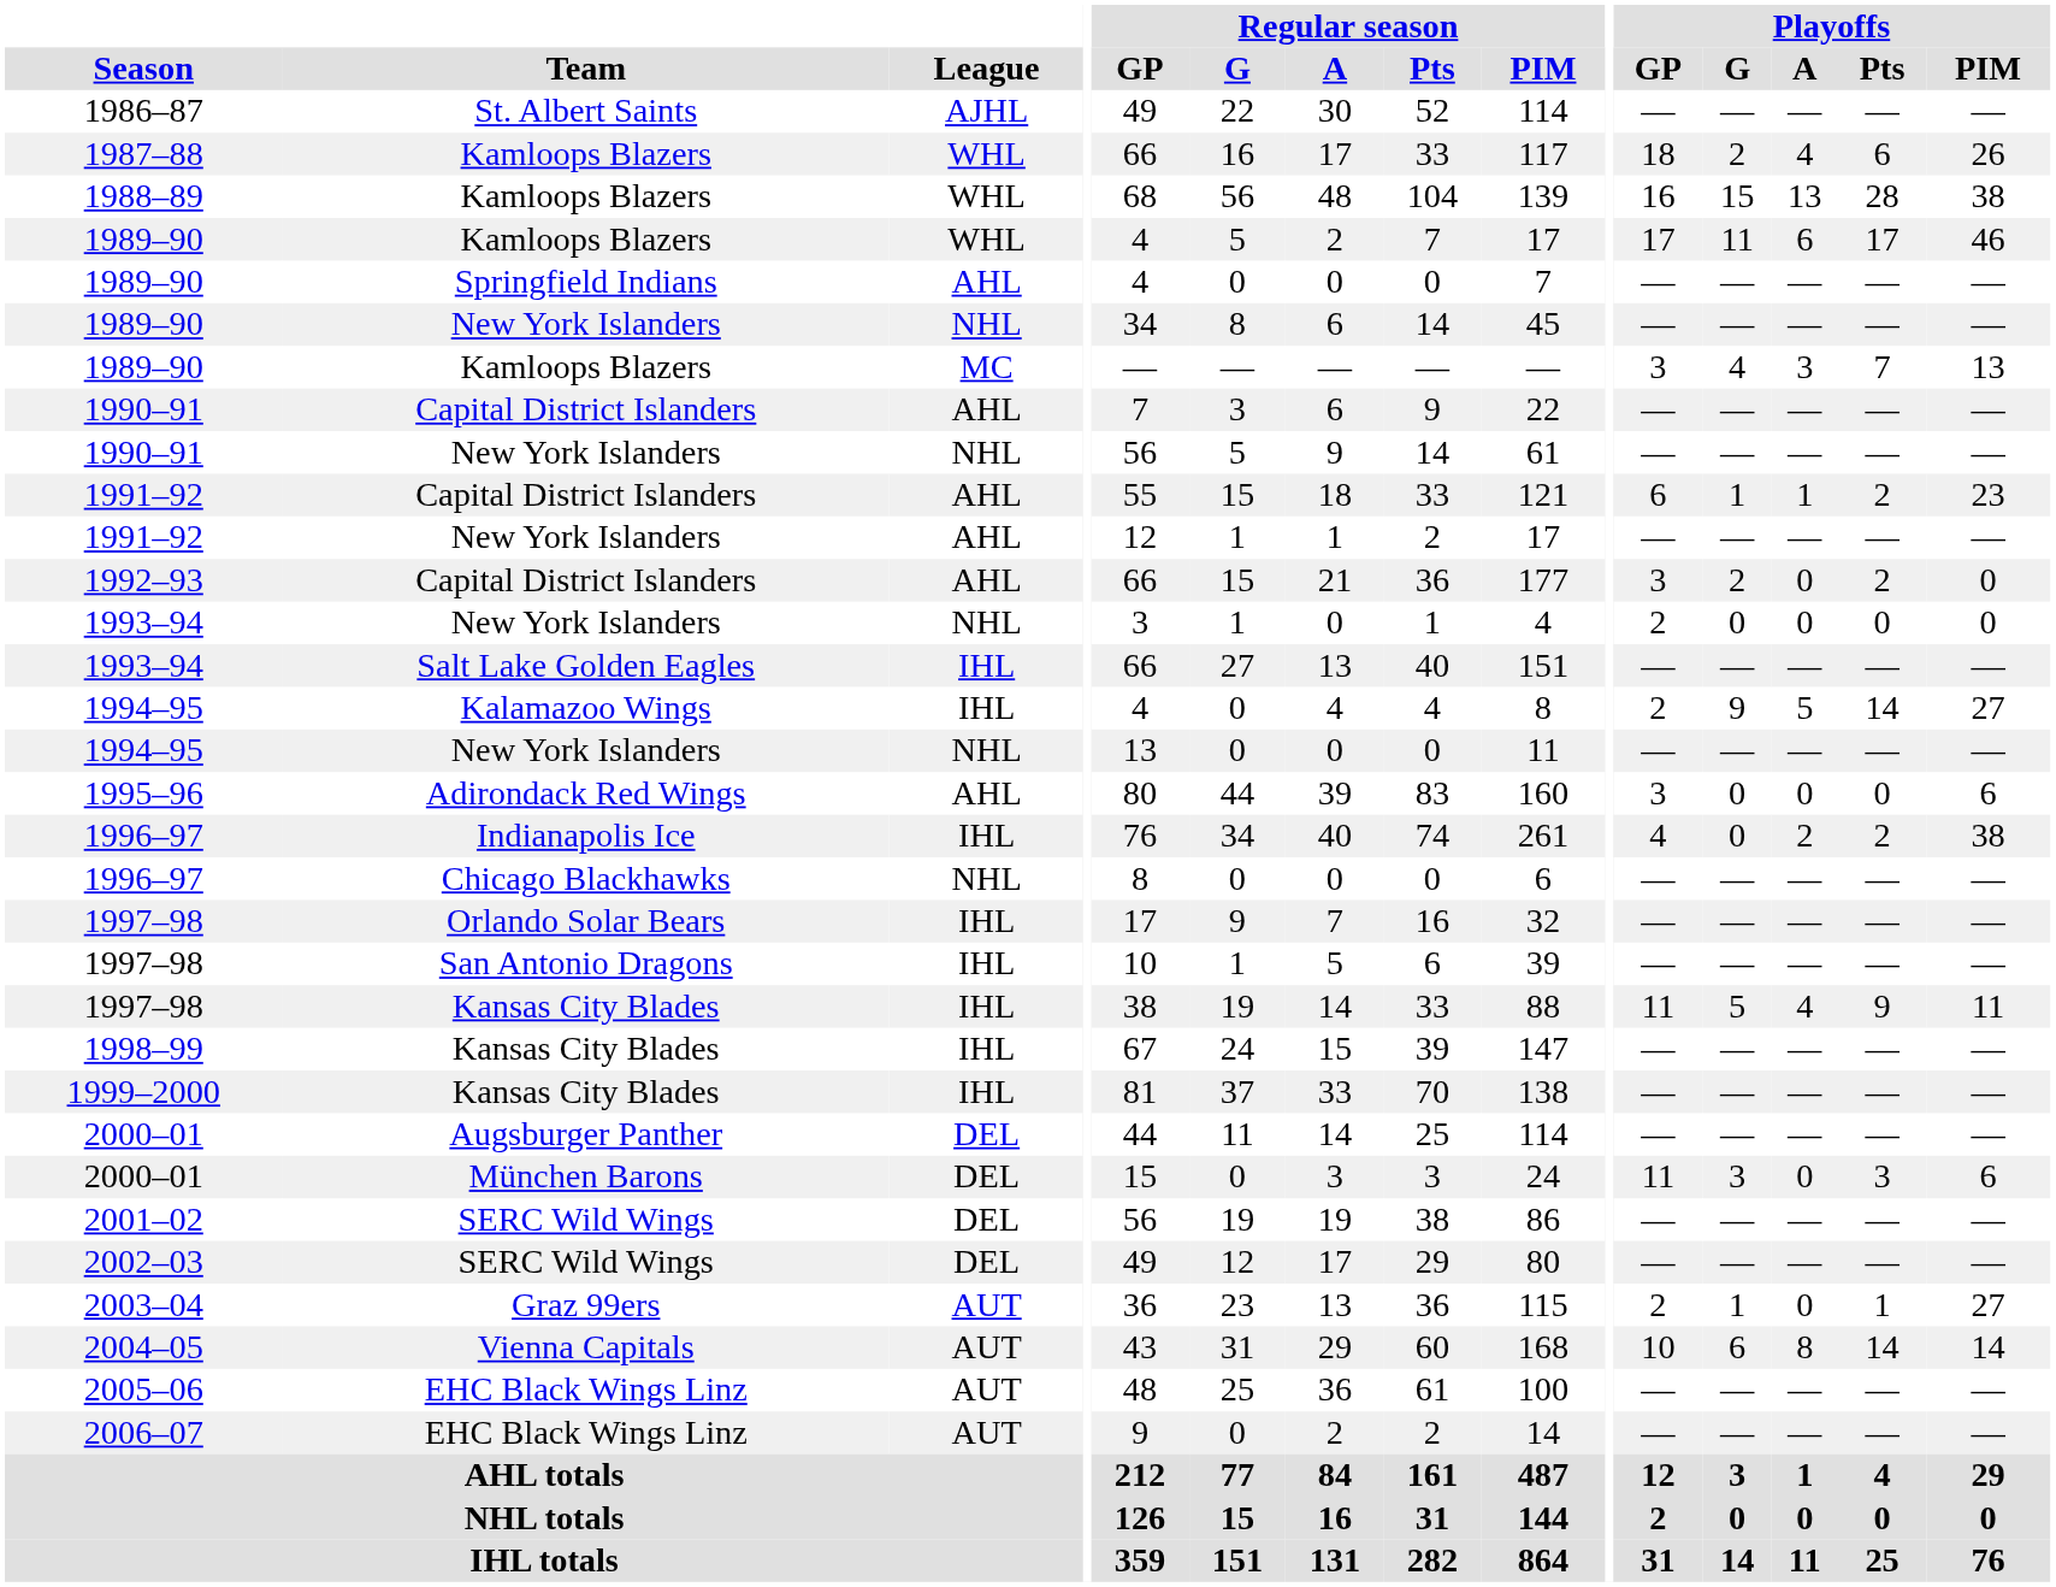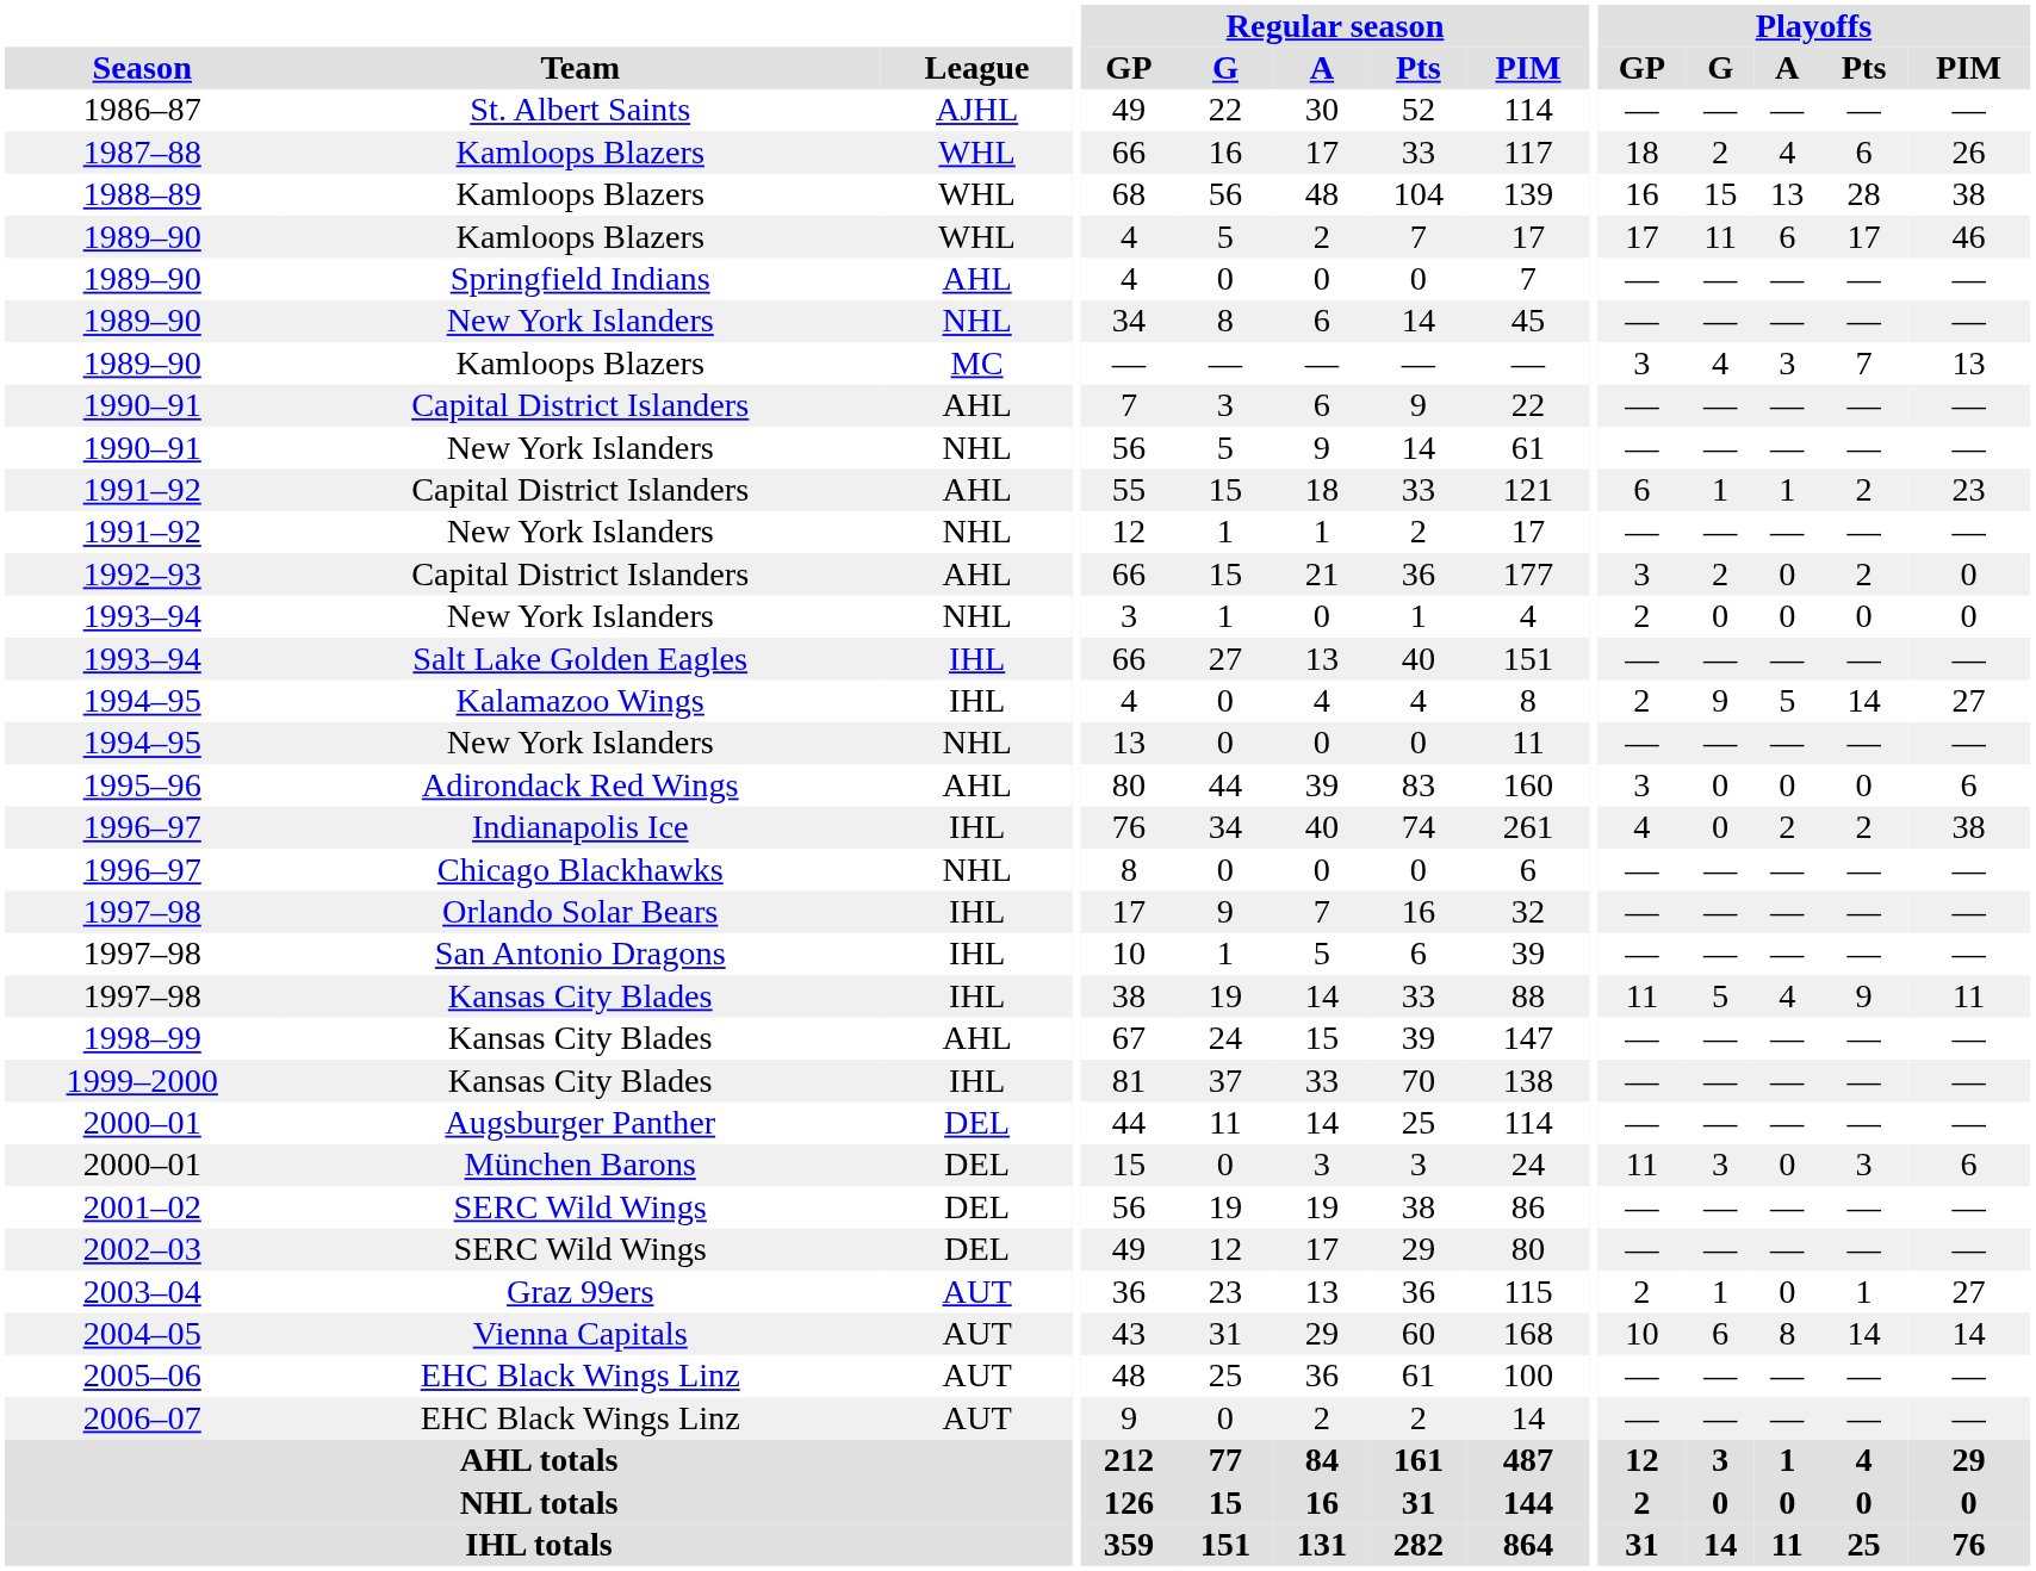 <table border="0" cellpadding="1" cellspacing="0" style="text-align:center; width:60em">
 <tr bgcolor="#e0e0e0">
 <th colspan="3"  bgcolor="#ffffff"></th>
 <th rowspan="99" bgcolor="#ffffff"></th>
 <th colspan="5"><a href='#'>Regular season</a></th>
 <th rowspan="99" bgcolor="#ffffff"></th>
 <th colspan="5"><a href='#'>Playoffs</a></th>
 </tr>
 <tr bgcolor="#e0e0e0">
 <th><a href='#'>Season</a></th>
 <th>Team</th>
 <th>League</th>
 <th>GP</th>
 <th><a href='#'>G</a></th>
 <th><a href='#'>A</a></th>
 <th><a href='#'>Pts</a></th>
 <th><a href='#'>PIM</a></th>
 <th>GP</th>
 <th>G</th>
 <th>A</th>
 <th>Pts</th>
 <th>PIM</th>
 </tr>
 <tr>
 <td>1986–87</td>
 <td><a href='#'>St. Albert Saints</a></td>
 <td><a href='#'>AJHL</a></td>
 <td>49</td>
 <td>22</td>
 <td>30</td>
 <td>52</td>
 <td>114</td>
 <td>—</td>
 <td>—</td>
 <td>—</td>
 <td>—</td>
 <td>—</td>
 </tr>
 <tr bgcolor="#f0f0f0">
 <td><a href='#'>1987–88</a></td>
 <td><a href='#'>Kamloops Blazers</a></td>
 <td><a href='#'>WHL</a></td>
 <td>66</td>
 <td>16</td>
 <td>17</td>
 <td>33</td>
 <td>117</td>
 <td>18</td>
 <td>2</td>
 <td>4</td>
 <td>6</td>
 <td>26</td>
 </tr>
 <tr>
 <td><a href='#'>1988–89</a></td>
 <td>Kamloops Blazers</td>
 <td>WHL</td>
 <td>68</td>
 <td>56</td>
 <td>48</td>
 <td>104</td>
 <td>139</td>
 <td>16</td>
 <td>15</td>
 <td>13</td>
 <td>28</td>
 <td>38</td>
 </tr>
 <tr bgcolor="#f0f0f0">
 <td><a href='#'>1989–90</a></td>
 <td>Kamloops Blazers</td>
 <td>WHL</td>
 <td>4</td>
 <td>5</td>
 <td>2</td>
 <td>7</td>
 <td>17</td>
 <td>17</td>
 <td>11</td>
 <td>6</td>
 <td>17</td>
 <td>46</td>
 </tr>
 <tr>
 <td><a href='#'>1989–90</a></td>
 <td><a href='#'>Springfield Indians</a></td>
 <td><a href='#'>AHL</a></td>
 <td>4</td>
 <td>0</td>
 <td>0</td>
 <td>0</td>
 <td>7</td>
 <td>—</td>
 <td>—</td>
 <td>—</td>
 <td>—</td>
 <td>—</td>
 </tr>
 <tr bgcolor="#f0f0f0">
 <td><a href='#'>1989–90</a></td>
 <td><a href='#'>New York Islanders</a></td>
 <td><a href='#'>NHL</a></td>
 <td>34</td>
 <td>8</td>
 <td>6</td>
 <td>14</td>
 <td>45</td>
 <td>—</td>
 <td>—</td>
 <td>—</td>
 <td>—</td>
 <td>—</td>
 </tr>
 <tr>
 <td><a href='#'>1989–90</a></td>
 <td>Kamloops Blazers</td>
 <td><a href='#'>MC</a></td>
 <td>—</td>
 <td>—</td>
 <td>—</td>
 <td>—</td>
 <td>—</td>
 <td>3</td>
 <td>4</td>
 <td>3</td>
 <td>7</td>
 <td>13</td>
 </tr>
 <tr bgcolor="#f0f0f0">
 <td><a href='#'>1990–91</a></td>
 <td><a href='#'>Capital District Islanders</a></td>
 <td>AHL</td>
 <td>7</td>
 <td>3</td>
 <td>6</td>
 <td>9</td>
 <td>22</td>
 <td>—</td>
 <td>—</td>
 <td>—</td>
 <td>—</td>
 <td>—</td>
 </tr>
 <tr>
 <td><a href='#'>1990–91</a></td>
 <td>New York Islanders</td>
 <td>NHL</td>
 <td>56</td>
 <td>5</td>
 <td>9</td>
 <td>14</td>
 <td>61</td>
 <td>—</td>
 <td>—</td>
 <td>—</td>
 <td>—</td>
 <td>—</td>
 </tr>
 <tr bgcolor="#f0f0f0">
 <td><a href='#'>1991–92</a></td>
 <td>Capital District Islanders</td>
 <td>AHL</td>
 <td>55</td>
 <td>15</td>
 <td>18</td>
 <td>33</td>
 <td>121</td>
 <td>6</td>
 <td>1</td>
 <td>1</td>
 <td>2</td>
 <td>23</td>
 </tr>
 <tr>
 <td><a href='#'>1991–92</a></td>
 <td>New York Islanders</td>
-<td>AHL</td>
+<td>NHL</td>
 <td>12</td>
 <td>1</td>
 <td>1</td>
 <td>2</td>
 <td>17</td>
 <td>—</td>
 <td>—</td>
 <td>—</td>
 <td>—</td>
 <td>—</td>
 </tr>
 <tr bgcolor="#f0f0f0">
 <td><a href='#'>1992–93</a></td>
 <td>Capital District Islanders</td>
 <td>AHL</td>
 <td>66</td>
 <td>15</td>
 <td>21</td>
 <td>36</td>
 <td>177</td>
 <td>3</td>
 <td>2</td>
 <td>0</td>
 <td>2</td>
 <td>0</td>
 </tr>
 <tr>
 <td><a href='#'>1993–94</a></td>
 <td>New York Islanders</td>
 <td>NHL</td>
 <td>3</td>
 <td>1</td>
 <td>0</td>
 <td>1</td>
 <td>4</td>
 <td>2</td>
 <td>0</td>
 <td>0</td>
 <td>0</td>
 <td>0</td>
 </tr>
 <tr bgcolor="#f0f0f0">
 <td><a href='#'>1993–94</a></td>
 <td><a href='#'>Salt Lake Golden Eagles</a></td>
 <td><a href='#'>IHL</a></td>
 <td>66</td>
 <td>27</td>
 <td>13</td>
 <td>40</td>
 <td>151</td>
 <td>—</td>
 <td>—</td>
 <td>—</td>
 <td>—</td>
 <td>—</td>
 </tr>
 <tr>
 <td><a href='#'>1994–95</a></td>
 <td><a href='#'>Kalamazoo Wings</a></td>
 <td>IHL</td>
 <td>4</td>
 <td>0</td>
 <td>4</td>
 <td>4</td>
 <td>8</td>
 <td>2</td>
 <td>9</td>
 <td>5</td>
 <td>14</td>
 <td>27</td>
 </tr>
 <tr bgcolor="#f0f0f0">
 <td><a href='#'>1994–95</a></td>
 <td>New York Islanders</td>
 <td>NHL</td>
 <td>13</td>
 <td>0</td>
 <td>0</td>
 <td>0</td>
 <td>11</td>
 <td>—</td>
 <td>—</td>
 <td>—</td>
 <td>—</td>
 <td>—</td>
 </tr>
 <tr>
 <td><a href='#'>1995–96</a></td>
 <td><a href='#'>Adirondack Red Wings</a></td>
 <td>AHL</td>
 <td>80</td>
 <td>44</td>
 <td>39</td>
 <td>83</td>
 <td>160</td>
 <td>3</td>
 <td>0</td>
 <td>0</td>
 <td>0</td>
 <td>6</td>
 </tr>
 <tr bgcolor="#f0f0f0">
 <td><a href='#'>1996–97</a></td>
 <td><a href='#'>Indianapolis Ice</a></td>
 <td>IHL</td>
 <td>76</td>
 <td>34</td>
 <td>40</td>
 <td>74</td>
 <td>261</td>
 <td>4</td>
 <td>0</td>
 <td>2</td>
 <td>2</td>
 <td>38</td>
 </tr>
 <tr>
 <td><a href='#'>1996–97</a></td>
 <td><a href='#'>Chicago Blackhawks</a></td>
 <td>NHL</td>
 <td>8</td>
 <td>0</td>
 <td>0</td>
 <td>0</td>
 <td>6</td>
 <td>—</td>
 <td>—</td>
 <td>—</td>
 <td>—</td>
 <td>—</td>
 </tr>
 <tr bgcolor="#f0f0f0">
 <td><a href='#'>1997–98</a></td>
 <td><a href='#'>Orlando Solar Bears</a></td>
 <td>IHL</td>
 <td>17</td>
 <td>9</td>
 <td>7</td>
 <td>16</td>
 <td>32</td>
 <td>—</td>
 <td>—</td>
 <td>—</td>
 <td>—</td>
 <td>—</td>
 </tr>
 <tr>
 <td>1997–98</td>
 <td><a href='#'>San Antonio Dragons</a></td>
 <td>IHL</td>
 <td>10</td>
 <td>1</td>
 <td>5</td>
 <td>6</td>
 <td>39</td>
 <td>—</td>
 <td>—</td>
 <td>—</td>
 <td>—</td>
 <td>—</td>
 </tr>
 <tr bgcolor="#f0f0f0">
 <td>1997–98</td>
 <td><a href='#'>Kansas City Blades</a></td>
 <td>IHL</td>
 <td>38</td>
 <td>19</td>
 <td>14</td>
 <td>33</td>
 <td>88</td>
 <td>11</td>
 <td>5</td>
 <td>4</td>
 <td>9</td>
 <td>11</td>
 </tr>
 <tr>
 <td><a href='#'>1998–99</a></td>
 <td>Kansas City Blades</td>
-<td>IHL</td>
+<td>AHL</td>
 <td>67</td>
 <td>24</td>
 <td>15</td>
 <td>39</td>
 <td>147</td>
 <td>—</td>
 <td>—</td>
 <td>—</td>
 <td>—</td>
 <td>—</td>
 </tr>
 <tr bgcolor="#f0f0f0">
 <td><a href='#'>1999–2000</a></td>
 <td>Kansas City Blades</td>
 <td>IHL</td>
 <td>81</td>
 <td>37</td>
 <td>33</td>
 <td>70</td>
 <td>138</td>
 <td>—</td>
 <td>—</td>
 <td>—</td>
 <td>—</td>
 <td>—</td>
 </tr>
 <tr>
 <td><a href='#'>2000–01</a></td>
 <td><a href='#'>Augsburger Panther</a></td>
 <td><a href='#'>DEL</a></td>
 <td>44</td>
 <td>11</td>
 <td>14</td>
 <td>25</td>
 <td>114</td>
 <td>—</td>
 <td>—</td>
 <td>—</td>
 <td>—</td>
 <td>—</td>
 </tr>
 <tr bgcolor="#f0f0f0">
 <td>2000–01</td>
 <td><a href='#'>München Barons</a></td>
 <td>DEL</td>
 <td>15</td>
 <td>0</td>
 <td>3</td>
 <td>3</td>
 <td>24</td>
 <td>11</td>
 <td>3</td>
 <td>0</td>
 <td>3</td>
 <td>6</td>
 </tr>
 <tr>
 <td><a href='#'>2001–02</a></td>
 <td><a href='#'>SERC Wild Wings</a></td>
 <td>DEL</td>
 <td>56</td>
 <td>19</td>
 <td>19</td>
 <td>38</td>
 <td>86</td>
 <td>—</td>
 <td>—</td>
 <td>—</td>
 <td>—</td>
 <td>—</td>
 </tr>
 <tr bgcolor="#f0f0f0">
 <td><a href='#'>2002–03</a></td>
 <td>SERC Wild Wings</td>
 <td>DEL</td>
 <td>49</td>
 <td>12</td>
 <td>17</td>
 <td>29</td>
 <td>80</td>
 <td>—</td>
 <td>—</td>
 <td>—</td>
 <td>—</td>
 <td>—</td>
 </tr>
 <tr>
 <td><a href='#'>2003–04</a></td>
 <td><a href='#'>Graz 99ers</a></td>
 <td><a href='#'>AUT</a></td>
 <td>36</td>
 <td>23</td>
 <td>13</td>
 <td>36</td>
 <td>115</td>
 <td>2</td>
 <td>1</td>
 <td>0</td>
 <td>1</td>
 <td>27</td>
 </tr>
 <tr bgcolor="#f0f0f0">
 <td><a href='#'>2004–05</a></td>
 <td><a href='#'>Vienna Capitals</a></td>
 <td>AUT</td>
 <td>43</td>
 <td>31</td>
 <td>29</td>
 <td>60</td>
 <td>168</td>
 <td>10</td>
 <td>6</td>
 <td>8</td>
 <td>14</td>
 <td>14</td>
 </tr>
 <tr>
 <td><a href='#'>2005–06</a></td>
 <td><a href='#'>EHC Black Wings Linz</a></td>
 <td>AUT</td>
 <td>48</td>
 <td>25</td>
 <td>36</td>
 <td>61</td>
 <td>100</td>
 <td>—</td>
 <td>—</td>
 <td>—</td>
 <td>—</td>
 <td>—</td>
 </tr>
 <tr bgcolor="#f0f0f0">
 <td><a href='#'>2006–07</a></td>
 <td>EHC Black Wings Linz</td>
 <td>AUT</td>
 <td>9</td>
 <td>0</td>
 <td>2</td>
 <td>2</td>
 <td>14</td>
 <td>—</td>
 <td>—</td>
 <td>—</td>
 <td>—</td>
 <td>—</td>
 </tr>
 <tr bgcolor="#e0e0e0">
 <th colspan="3">AHL totals</th>
 <th>212</th>
 <th>77</th>
 <th>84</th>
 <th>161</th>
 <th>487</th>
 <th>12</th>
 <th>3</th>
 <th>1</th>
 <th>4</th>
 <th>29</th>
 </tr>
 <tr bgcolor="#e0e0e0">
 <th colspan="3">NHL totals</th>
 <th>126</th>
 <th>15</th>
 <th>16</th>
 <th>31</th>
 <th>144</th>
 <th>2</th>
 <th>0</th>
 <th>0</th>
 <th>0</th>
 <th>0</th>
 </tr>
 <tr bgcolor="#e0e0e0">
 <th colspan="3">IHL totals</th>
 <th>359</th>
 <th>151</th>
 <th>131</th>
 <th>282</th>
 <th>864</th>
 <th>31</th>
 <th>14</th>
 <th>11</th>
 <th>25</th>
 <th>76</th>
 </tr>
 </table>
